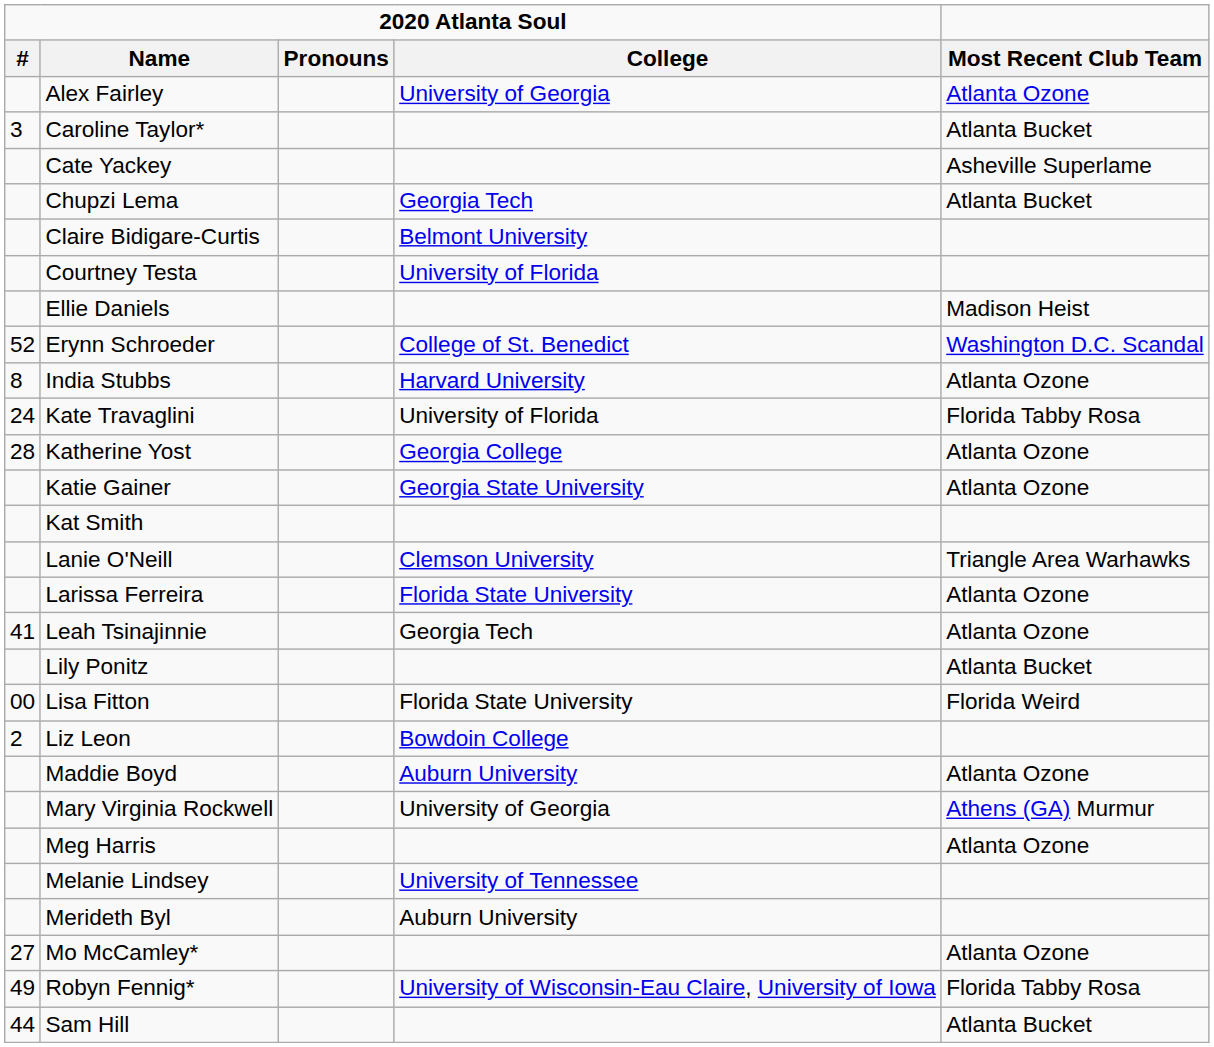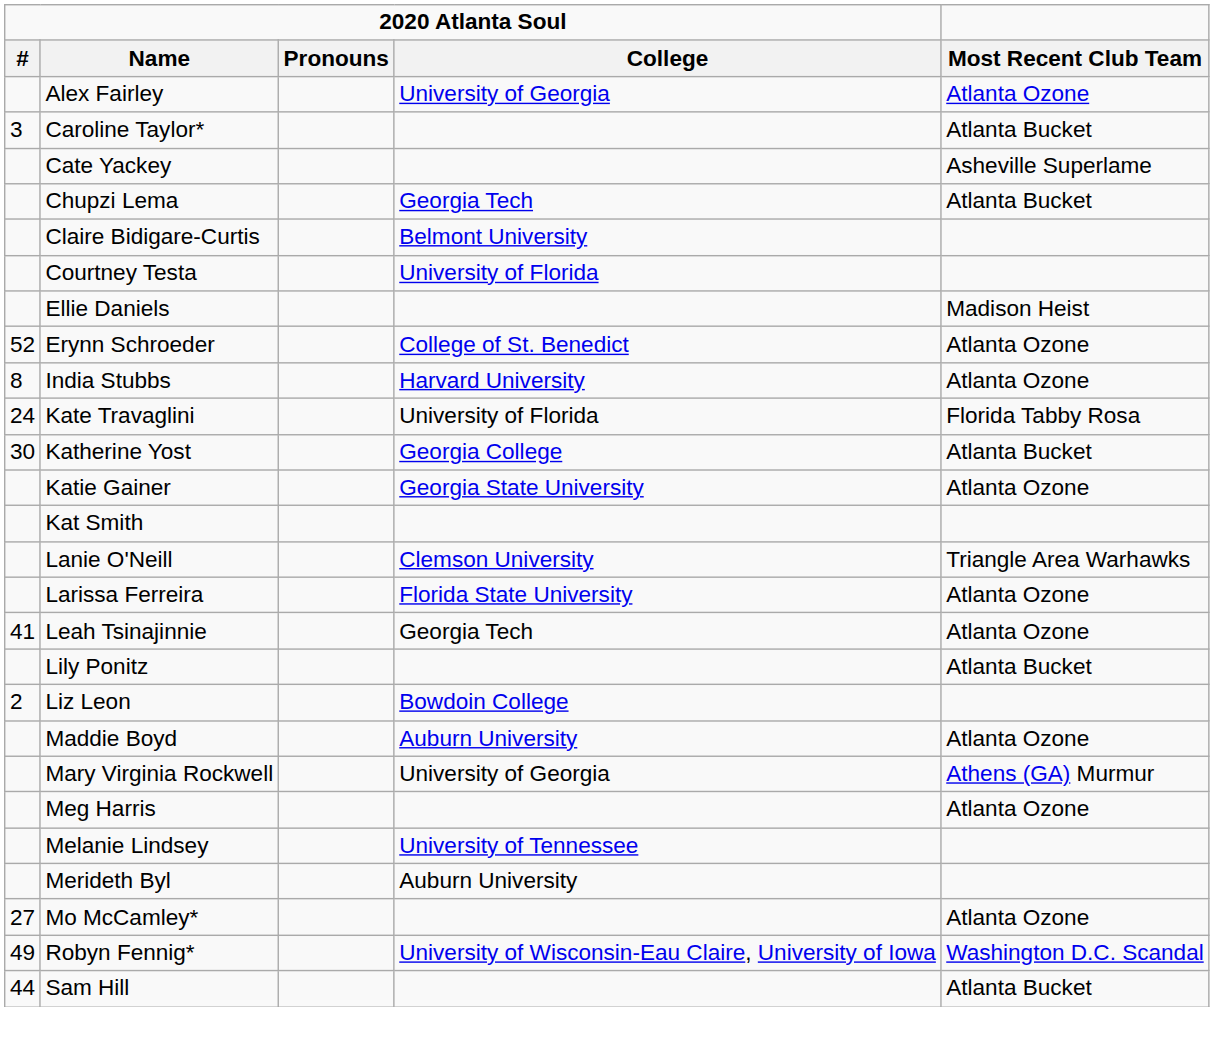 <table class="wikitable sortable">
 <tr>
 <td colspan="4" style="color:black; text-align:center"><strong>2020 Atlanta Soul</strong></td>
 <td></td>
 </tr>
 <tr>
 <th>#</th>
 <th>Name</th>
 <th>Pronouns</th>
 <th>College</th>
 <th>Most Recent Club Team</th>
 </tr>
 <tr>
 <td></td>
 <td>Alex Fairley</td>
 <td></td>
 <td><a href='#'>University of Georgia</a></td>
 <td><a href='#'>Atlanta Ozone</a></td>
 </tr>
 <tr>
 <td>3</td>
 <td>Caroline Taylor*</td>
 <td></td>
 <td></td>
 <td>Atlanta Bucket</td>
 </tr>
 <tr>
 <td></td>
 <td>Cate Yackey</td>
 <td></td>
 <td></td>
 <td>Asheville Superlame</td>
 </tr>
 <tr>
 <td></td>
 <td>Chupzi Lema</td>
 <td></td>
 <td><a href='#'>Georgia Tech</a></td>
 <td>Atlanta Bucket</td>
 </tr>
 <tr>
 <td></td>
 <td>Claire Bidigare-Curtis</td>
 <td></td>
 <td><a href='#'>Belmont University</a></td>
 <td></td>
 </tr>
 <tr>
 <td></td>
 <td>Courtney Testa</td>
 <td></td>
 <td><a href='#'>University of Florida</a></td>
 <td></td>
 </tr>
 <tr>
 <td></td>
 <td>Ellie Daniels</td>
 <td></td>
 <td></td>
 <td>Madison Heist</td>
 </tr>
 <tr>
 <td>52</td>
 <td>Erynn Schroeder</td>
 <td></td>
 <td><a href='#'>College of St. Benedict</a></td>
-<td><a href='#'>Washington D.C. Scandal</a></td>
+<td>Atlanta Ozone</td>
 </tr>
 <tr>
 <td>8</td>
 <td>India Stubbs</td>
 <td></td>
 <td><a href='#'>Harvard University</a></td>
 <td>Atlanta Ozone</td>
 </tr>
 <tr>
 <td>24</td>
 <td>Kate Travaglini</td>
 <td></td>
 <td>University of Florida</td>
 <td>Florida Tabby Rosa</td>
 </tr>
 <tr>
-<td>28</td>
+<td>30</td>
 <td>Katherine Yost</td>
 <td></td>
 <td><a href='#'>Georgia College</a></td>
-<td>Atlanta Ozone</td>
+<td>Atlanta Bucket</td>
 </tr>
 <tr>
 <td></td>
 <td>Katie Gainer</td>
 <td></td>
 <td><a href='#'>Georgia State University</a></td>
 <td>Atlanta Ozone</td>
 </tr>
 <tr>
 <td></td>
 <td>Kat Smith</td>
 <td></td>
 <td></td>
 <td></td>
 </tr>
 <tr>
 <td></td>
 <td>Lanie O'Neill</td>
 <td></td>
 <td><a href='#'>Clemson University</a></td>
 <td>Triangle Area Warhawks</td>
 </tr>
 <tr>
 <td></td>
 <td>Larissa Ferreira</td>
 <td></td>
 <td><a href='#'>Florida State University</a></td>
 <td>Atlanta Ozone</td>
 </tr>
 <tr>
 <td>41</td>
 <td>Leah Tsinajinnie</td>
 <td></td>
 <td>Georgia Tech</td>
 <td>Atlanta Ozone</td>
 </tr>
 <tr>
 <td></td>
 <td>Lily Ponitz</td>
 <td></td>
 <td></td>
 <td>Atlanta Bucket</td>
-</tr>
-<tr>
-<td>00</td>
-<td>Lisa Fitton</td>
-<td></td>
-<td>Florida State University</td>
-<td>Florida Weird</td>
 </tr>
 <tr>
 <td>2</td>
 <td>Liz Leon</td>
 <td></td>
 <td><a href='#'>Bowdoin College</a></td>
 <td></td>
 </tr>
 <tr>
 <td></td>
 <td>Maddie Boyd</td>
 <td></td>
 <td><a href='#'>Auburn University</a></td>
 <td>Atlanta Ozone</td>
 </tr>
 <tr>
 <td></td>
 <td>Mary Virginia Rockwell</td>
 <td></td>
 <td>University of Georgia</td>
 <td><a href='#'>Athens (GA)</a> Murmur</td>
 </tr>
 <tr>
 <td></td>
 <td>Meg Harris</td>
 <td></td>
 <td></td>
 <td>Atlanta Ozone</td>
 </tr>
 <tr>
 <td></td>
 <td>Melanie Lindsey</td>
 <td></td>
 <td><a href='#'>University of Tennessee</a></td>
 <td></td>
 </tr>
 <tr>
 <td></td>
 <td>Merideth Byl</td>
 <td></td>
 <td>Auburn University</td>
 <td></td>
 </tr>
 <tr>
 <td>27</td>
 <td>Mo McCamley*</td>
 <td></td>
 <td></td>
 <td>Atlanta Ozone</td>
 </tr>
 <tr>
 <td>49</td>
 <td>Robyn Fennig*</td>
 <td></td>
 <td><a href='#'>University of Wisconsin-Eau Claire</a>, <a href='#'>University of Iowa</a></td>
-<td>Florida Tabby Rosa</td>
+<td><a href='#'>Washington D.C. Scandal</a></td>
 </tr>
 <tr>
 <td>44</td>
 <td>Sam Hill</td>
 <td></td>
 <td></td>
 <td>Atlanta Bucket</td>
 </tr>
 </table>
